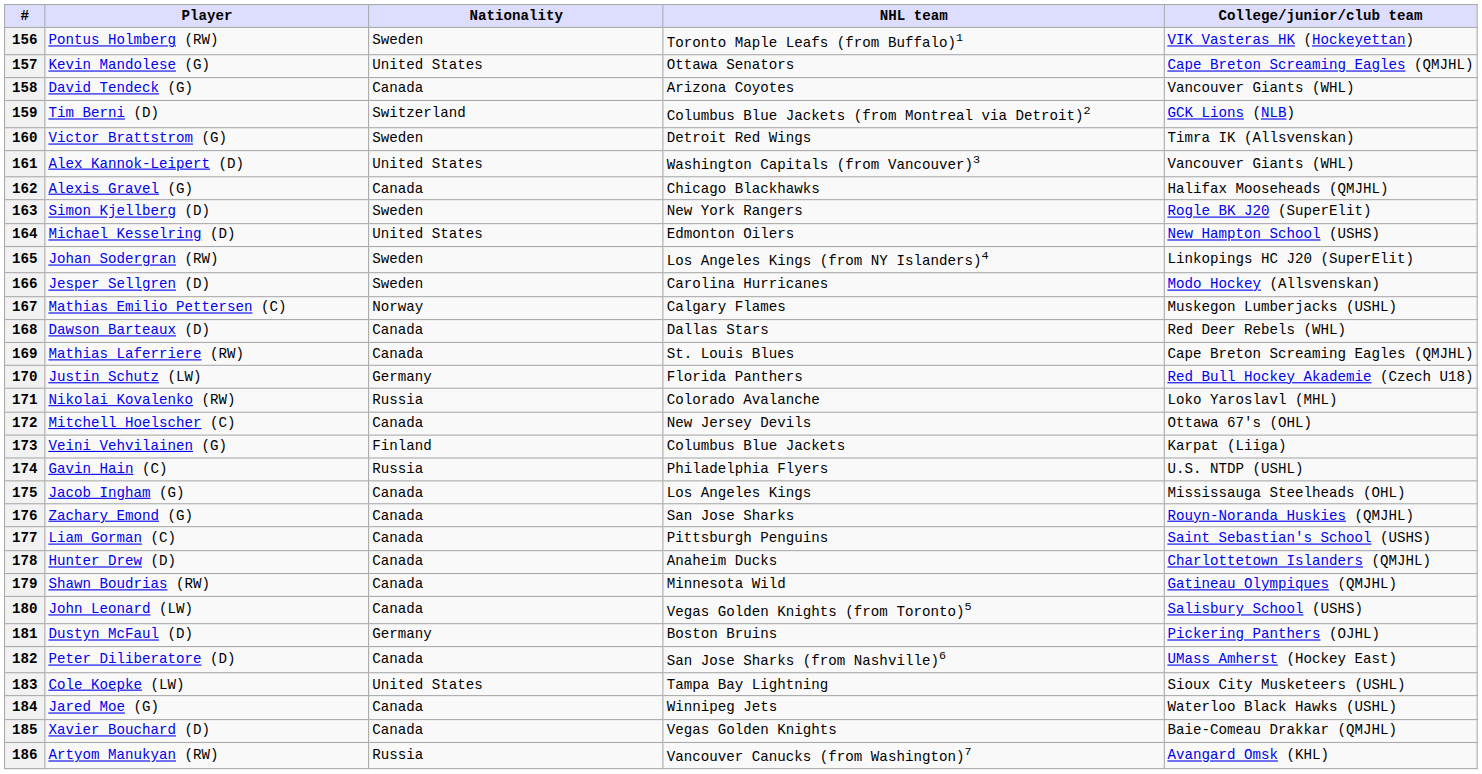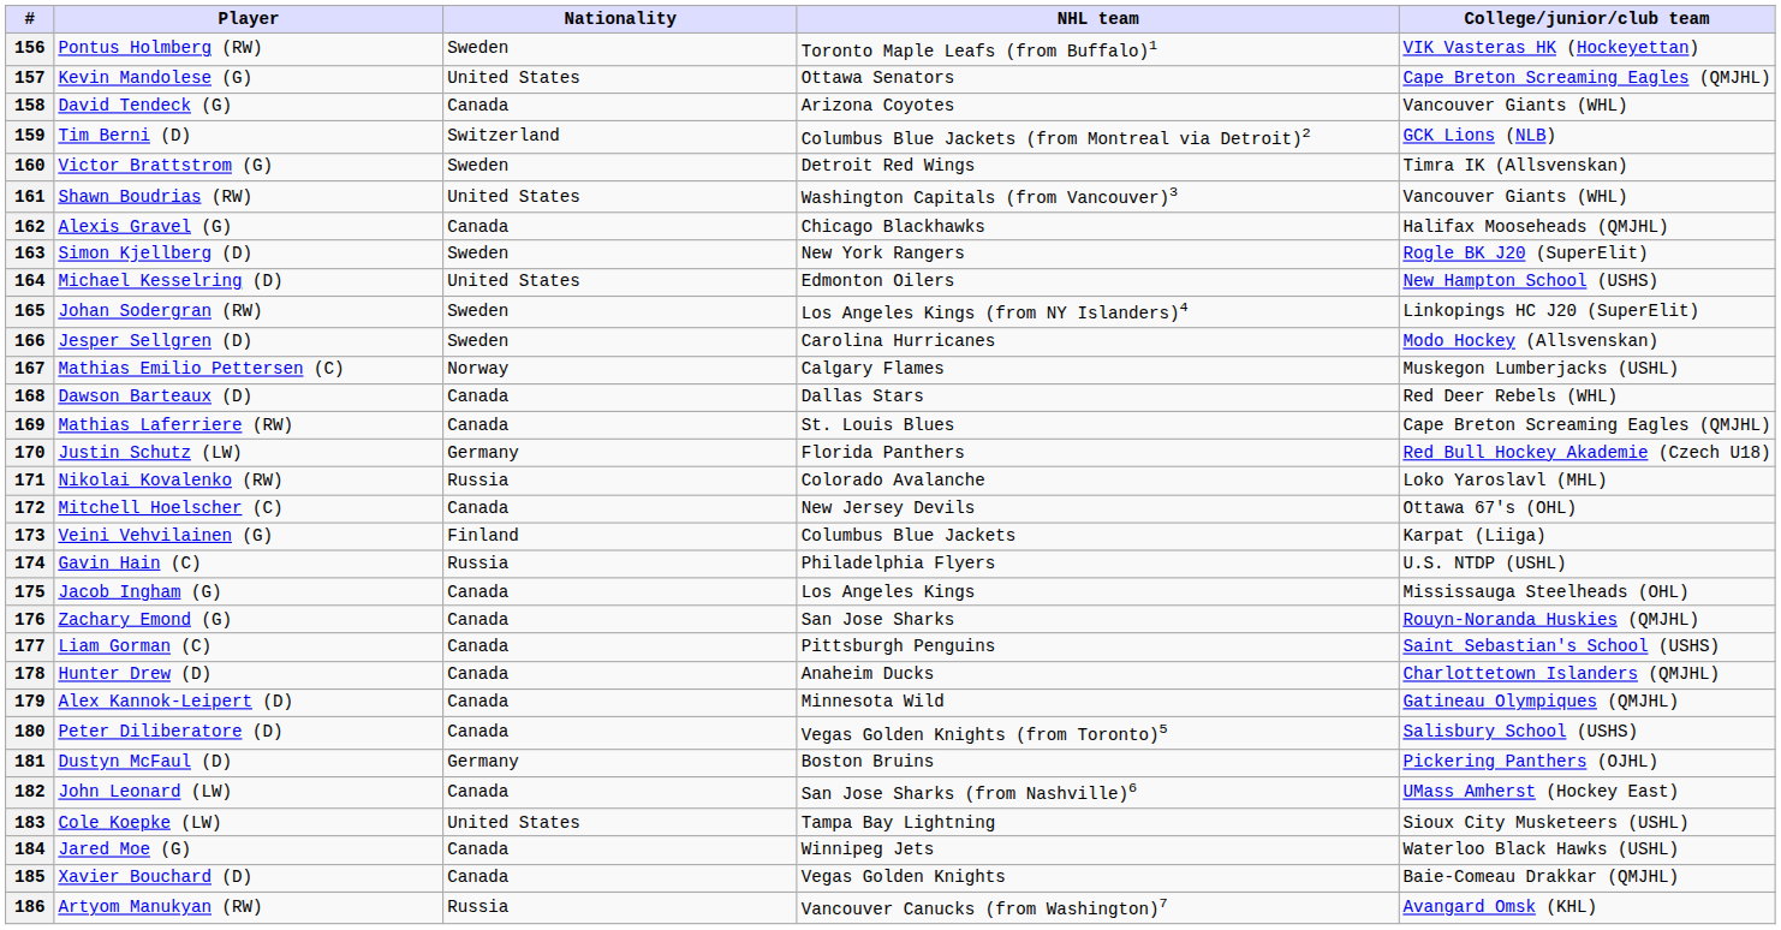 <table class="wikitable">
 <tr>
 <th style="background:#ddf; width:2.75%;">#</th>
 <th style="background:#ddf; width:22.0%;">Player</th>
 <th style="background:#ddf; width:20.0%;">Nationality</th>
 <th style="background:#ddf; width:34.0%;">NHL team</th>
 <th style="background:#ddf; width:100.0%;">College/junior/club team</th>
 </tr>
 <tr>
 <th>156</th>
 <td><a href='#'>Pontus Holmberg</a> (RW)</td>
 <td> Sweden</td>
 <td>Toronto Maple Leafs (from Buffalo)<sup>1</sup></td>
 <td><a href='#'>VIK Vasteras HK</a> (<a href='#'>Hockeyettan</a>)</td>
 </tr>
 <tr>
 <th>157</th>
 <td><a href='#'>Kevin Mandolese</a> (G)</td>
 <td> United States</td>
 <td>Ottawa Senators</td>
 <td><a href='#'>Cape Breton Screaming Eagles</a> (QMJHL)</td>
 </tr>
 <tr>
 <th>158</th>
 <td><a href='#'>David Tendeck</a> (G)</td>
 <td> Canada</td>
 <td>Arizona Coyotes</td>
 <td>Vancouver Giants (WHL)</td>
 </tr>
 <tr>
 <th>159</th>
 <td><a href='#'>Tim Berni</a> (D)</td>
 <td> Switzerland</td>
 <td>Columbus Blue Jackets (from Montreal via Detroit)<sup>2</sup></td>
 <td><a href='#'>GCK Lions</a> (<a href='#'>NLB</a>)</td>
 </tr>
 <tr>
 <th>160</th>
 <td><a href='#'>Victor Brattstrom</a> (G)</td>
 <td> Sweden</td>
 <td>Detroit Red Wings</td>
 <td>Timra IK (Allsvenskan)</td>
 </tr>
 <tr>
 <th>161</th>
-<td><a href='#'>Alex Kannok-Leipert</a> (D)</td>
+<td><a href='#'>Shawn Boudrias</a> (RW)</td>
 <td> United States</td>
 <td>Washington Capitals (from Vancouver)<sup>3</sup></td>
 <td>Vancouver Giants (WHL)</td>
 </tr>
 <tr>
 <th>162</th>
 <td><a href='#'>Alexis Gravel</a> (G)</td>
 <td> Canada</td>
 <td>Chicago Blackhawks</td>
 <td>Halifax Mooseheads (QMJHL)</td>
 </tr>
 <tr>
 <th>163</th>
 <td><a href='#'>Simon Kjellberg</a> (D)</td>
 <td> Sweden</td>
 <td>New York Rangers</td>
 <td><a href='#'>Rogle BK J20</a> (SuperElit)</td>
 </tr>
 <tr>
 <th>164</th>
 <td><a href='#'>Michael Kesselring</a> (D)</td>
 <td> United States</td>
 <td>Edmonton Oilers</td>
 <td><a href='#'>New Hampton School</a> (USHS)</td>
 </tr>
 <tr>
 <th>165</th>
 <td><a href='#'>Johan Sodergran</a> (RW)</td>
 <td> Sweden</td>
 <td>Los Angeles Kings (from NY Islanders)<sup>4</sup></td>
 <td>Linkopings HC J20 (SuperElit)</td>
 </tr>
 <tr>
 <th>166</th>
 <td><a href='#'>Jesper Sellgren</a> (D)</td>
 <td> Sweden</td>
 <td>Carolina Hurricanes</td>
 <td><a href='#'>Modo Hockey</a> (Allsvenskan)</td>
 </tr>
 <tr>
 <th>167</th>
 <td><a href='#'>Mathias Emilio Pettersen</a> (C)</td>
 <td> Norway</td>
 <td>Calgary Flames</td>
 <td>Muskegon Lumberjacks (USHL)</td>
 </tr>
 <tr>
 <th>168</th>
 <td><a href='#'>Dawson Barteaux</a> (D)</td>
 <td> Canada</td>
 <td>Dallas Stars</td>
 <td>Red Deer Rebels (WHL)</td>
 </tr>
 <tr>
 <th>169</th>
 <td><a href='#'>Mathias Laferriere</a> (RW)</td>
 <td> Canada</td>
 <td>St. Louis Blues</td>
 <td>Cape Breton Screaming Eagles (QMJHL)</td>
 </tr>
 <tr>
 <th>170</th>
 <td><a href='#'>Justin Schutz</a> (LW)</td>
 <td> Germany</td>
 <td>Florida Panthers</td>
 <td><a href='#'>Red Bull Hockey Akademie</a> (Czech U18)</td>
 </tr>
 <tr>
 <th>171</th>
 <td><a href='#'>Nikolai Kovalenko</a> (RW)</td>
 <td> Russia</td>
 <td>Colorado Avalanche</td>
 <td>Loko Yaroslavl (MHL)</td>
 </tr>
 <tr>
 <th>172</th>
 <td><a href='#'>Mitchell Hoelscher</a> (C)</td>
 <td> Canada</td>
 <td>New Jersey Devils</td>
 <td>Ottawa 67's (OHL)</td>
 </tr>
 <tr>
 <th>173</th>
 <td><a href='#'>Veini Vehvilainen</a> (G)</td>
 <td> Finland</td>
 <td>Columbus Blue Jackets</td>
 <td>Karpat (Liiga)</td>
 </tr>
 <tr>
 <th>174</th>
 <td><a href='#'>Gavin Hain</a> (C)</td>
 <td> Russia</td>
 <td>Philadelphia Flyers</td>
 <td>U.S. NTDP (USHL)</td>
 </tr>
 <tr>
 <th>175</th>
 <td><a href='#'>Jacob Ingham</a> (G)</td>
 <td> Canada</td>
 <td>Los Angeles Kings</td>
 <td>Mississauga Steelheads (OHL)</td>
 </tr>
 <tr>
 <th>176</th>
 <td><a href='#'>Zachary Emond</a> (G)</td>
 <td> Canada</td>
 <td>San Jose Sharks</td>
 <td><a href='#'>Rouyn-Noranda Huskies</a> (QMJHL)</td>
 </tr>
 <tr>
 <th>177</th>
 <td><a href='#'>Liam Gorman</a> (C)</td>
 <td> Canada</td>
 <td>Pittsburgh Penguins</td>
 <td><a href='#'>Saint Sebastian's School</a> (USHS)</td>
 </tr>
 <tr>
 <th>178</th>
 <td><a href='#'>Hunter Drew</a> (D)</td>
 <td> Canada</td>
 <td>Anaheim Ducks</td>
 <td><a href='#'>Charlottetown Islanders</a> (QMJHL)</td>
 </tr>
 <tr>
 <th>179</th>
-<td><a href='#'>Shawn Boudrias</a> (RW)</td>
+<td><a href='#'>Alex Kannok-Leipert</a> (D)</td>
 <td> Canada</td>
 <td>Minnesota Wild</td>
 <td><a href='#'>Gatineau Olympiques</a> (QMJHL)</td>
 </tr>
 <tr>
 <th>180</th>
-<td><a href='#'>John Leonard</a> (LW)</td>
+<td><a href='#'>Peter Diliberatore</a> (D)</td>
 <td> Canada</td>
 <td>Vegas Golden Knights (from Toronto)<sup>5</sup></td>
 <td><a href='#'>Salisbury School</a> (USHS)</td>
 </tr>
 <tr>
 <th>181</th>
 <td><a href='#'>Dustyn McFaul</a> (D)</td>
 <td> Germany</td>
 <td>Boston Bruins</td>
 <td><a href='#'>Pickering Panthers</a> (OJHL)</td>
 </tr>
 <tr>
 <th>182</th>
-<td><a href='#'>Peter Diliberatore</a> (D)</td>
+<td><a href='#'>John Leonard</a> (LW)</td>
 <td> Canada</td>
 <td>San Jose Sharks (from Nashville)<sup>6</sup></td>
 <td><a href='#'>UMass Amherst</a> (Hockey East)</td>
 </tr>
 <tr>
 <th>183</th>
 <td><a href='#'>Cole Koepke</a> (LW)</td>
 <td> United States</td>
 <td>Tampa Bay Lightning</td>
 <td>Sioux City Musketeers (USHL)</td>
 </tr>
 <tr>
 <th>184</th>
 <td><a href='#'>Jared Moe</a> (G)</td>
 <td> Canada</td>
 <td>Winnipeg Jets</td>
 <td>Waterloo Black Hawks (USHL)</td>
 </tr>
 <tr>
 <th>185</th>
 <td><a href='#'>Xavier Bouchard</a> (D)</td>
 <td> Canada</td>
 <td>Vegas Golden Knights</td>
 <td>Baie-Comeau Drakkar (QMJHL)</td>
 </tr>
 <tr>
 <th>186</th>
 <td><a href='#'>Artyom Manukyan</a> (RW)</td>
 <td> Russia</td>
 <td>Vancouver Canucks (from Washington)<sup>7</sup></td>
 <td><a href='#'>Avangard Omsk</a> (KHL)</td>
 </tr>
 </table>
